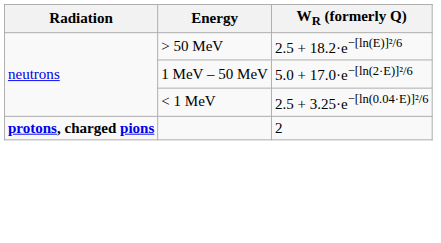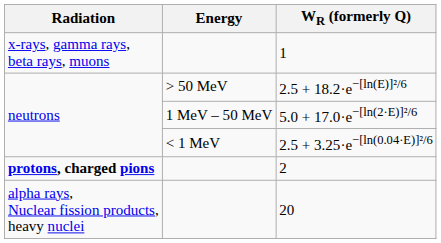 <table class="wikitable">
 <tr>
 <th>Radiation</th>
 <th>Energy</th>
 <th>W<sub>R</sub> (formerly Q)</th>
+</tr>
+<tr>
+<td><a href='#'>x-rays</a>, <a href='#'>gamma rays</a>,<br><a href='#'>beta rays</a>, <a href='#'>muons</a></td>
+<td> </td>
+<td>1</td>
 </tr>
 <tr>
 <td rowspan=3><a href='#'>neutrons</a></td>
 <td>> 50 MeV</td>
 <td>2.5 + 18.2·e<sup>−[ln(E)]²/6</sup></td>
 </tr>
 <tr>
 <td>1 MeV – 50 MeV</td>
 <td>5.0 + 17.0·e<sup>−[ln(2·E)]²/6</sup></td>
 </tr>
 <tr>
 <td>< 1 MeV</td>
 <td>2.5 + 3.25·e<sup>−[ln(0.04·E)]²/6</sup></td>
 </tr>
 <tr>
 <td><strong><a href='#'>protons</a>, charged <a href='#'>pions</a></strong></td>
 <td> </td>
 <td>2</td>
 </tr>
+<tr>
+<td><a href='#'>alpha rays</a>,<br><a href='#'>Nuclear fission products</a>,<br>heavy <a href='#'>nuclei</a></td>
+<td> </td>
+<td>20</td>
+</tr>
 </table>
